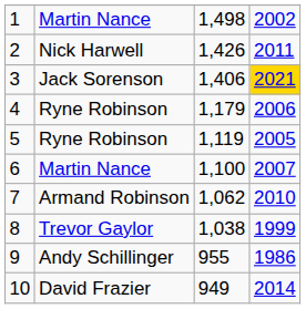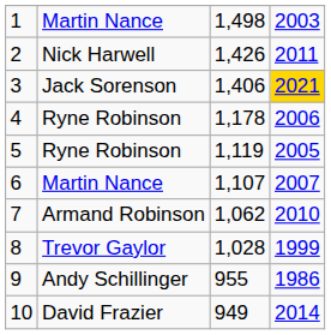 <table class="wikitable">
 <tr>
 </tr>
 <tr>
 <td>1</td>
 <td><a href='#'>Martin Nance</a></td>
 <td>1,498</td>
-<td><a href='#'>2002</a></td>
+<td><a href='#'>2003</a></td>
 </tr>
 <tr>
 <td>2</td>
 <td>Nick Harwell</td>
 <td>1,426</td>
 <td><a href='#'>2011</a></td>
 </tr>
 <tr>
 <td>3</td>
 <td>Jack Sorenson</td>
 <td>1,406</td>
 <td style="background: gold;"><a href='#'>2021</a></td>
 </tr>
 <tr>
 <td>4</td>
 <td>Ryne Robinson</td>
-<td>1,179</td>
+<td>1,178</td>
 <td><a href='#'>2006</a></td>
 </tr>
 <tr>
 <td>5</td>
 <td>Ryne Robinson</td>
 <td>1,119</td>
 <td><a href='#'>2005</a></td>
 </tr>
 <tr>
 <td>6</td>
 <td><a href='#'>Martin Nance</a></td>
-<td>1,100</td>
+<td>1,107</td>
 <td><a href='#'>2007</a></td>
 </tr>
 <tr>
 <td>7</td>
 <td>Armand Robinson</td>
 <td>1,062</td>
 <td><a href='#'>2010</a></td>
 </tr>
 <tr>
 <td>8</td>
 <td><a href='#'>Trevor Gaylor</a></td>
-<td>1,038</td>
+<td>1,028</td>
 <td><a href='#'>1999</a></td>
 </tr>
 <tr>
 <td>9</td>
 <td>Andy Schillinger</td>
 <td>955</td>
 <td><a href='#'>1986</a></td>
 </tr>
 <tr>
 <td>10</td>
 <td>David Frazier</td>
 <td>949</td>
 <td><a href='#'>2014</a></td>
 </tr>
 </table>
